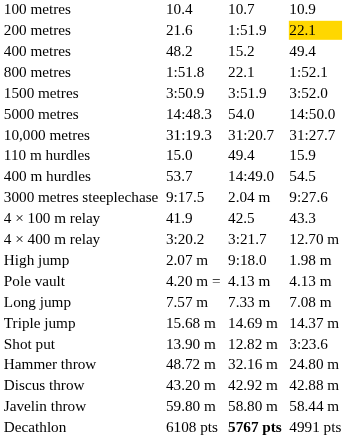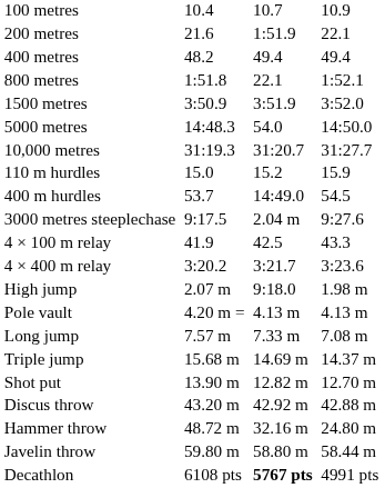 <table>
 <tr>
 <td>100 metres</td>
 <td></td>
 <td>10.4</td>
 <td></td>
 <td>10.7</td>
 <td></td>
 <td>10.9</td>
 </tr>
 <tr>
 <td>200 metres</td>
 <td></td>
 <td>21.6</td>
 <td></td>
 <td>1:51.9</td>
 <td></td>
-<td style="background: gold;">22.1</td>
+<td>22.1</td>
 </tr>
 <tr>
 <td>400 metres</td>
 <td></td>
 <td>48.2</td>
 <td></td>
-<td>15.2</td>
+<td>49.4</td>
 <td></td>
 <td>49.4</td>
 </tr>
 <tr>
 <td>800 metres</td>
 <td></td>
 <td>1:51.8</td>
 <td></td>
 <td>22.1</td>
 <td></td>
 <td>1:52.1</td>
 </tr>
 <tr>
 <td>1500 metres</td>
 <td></td>
 <td>3:50.9 </td>
 <td></td>
 <td>3:51.9</td>
 <td></td>
 <td>3:52.0</td>
 </tr>
 <tr>
 <td>5000 metres</td>
 <td></td>
 <td>14:48.3</td>
 <td></td>
 <td>54.0</td>
 <td></td>
 <td>14:50.0</td>
 </tr>
 <tr>
 <td>10,000 metres</td>
 <td></td>
 <td>31:19.3</td>
 <td></td>
 <td>31:20.7</td>
 <td></td>
 <td>31:27.7</td>
 </tr>
 <tr>
 <td>110 m hurdles</td>
 <td></td>
 <td>15.0</td>
 <td></td>
-<td>49.4</td>
+<td>15.2</td>
 <td></td>
 <td>15.9</td>
 </tr>
 <tr>
 <td>400 m hurdles</td>
 <td></td>
 <td>53.7</td>
 <td></td>
 <td>14:49.0</td>
 <td></td>
 <td>54.5</td>
 </tr>
 <tr>
 <td>3000 metres steeplechase</td>
 <td></td>
 <td>9:17.5 </td>
 <td></td>
 <td>2.04 m</td>
 <td></td>
 <td>9:27.6</td>
 </tr>
 <tr>
 <td>4 × 100 m relay</td>
 <td></td>
 <td>41.9</td>
 <td></td>
 <td>42.5</td>
 <td></td>
 <td>43.3</td>
 </tr>
 <tr>
 <td>4 × 400 m relay</td>
 <td></td>
 <td>3:20.2</td>
 <td></td>
 <td>3:21.7</td>
 <td></td>
-<td>12.70 m</td>
+<td>3:23.6</td>
 </tr>
 <tr>
 <td>High jump</td>
 <td></td>
 <td>2.07 m</td>
 <td></td>
 <td>9:18.0</td>
 <td></td>
 <td>1.98 m</td>
 </tr>
 <tr>
 <td>Pole vault</td>
 <td></td>
 <td>4.20 m  =</td>
 <td></td>
 <td>4.13 m</td>
 <td></td>
 <td>4.13 m</td>
 </tr>
 <tr>
 <td>Long jump</td>
 <td></td>
 <td>7.57 m </td>
 <td></td>
 <td>7.33 m</td>
 <td></td>
 <td>7.08 m</td>
 </tr>
 <tr>
 <td>Triple jump</td>
 <td></td>
 <td>15.68 m </td>
 <td></td>
 <td>14.69 m</td>
 <td></td>
 <td>14.37 m</td>
 </tr>
 <tr>
 <td>Shot put</td>
 <td></td>
 <td>13.90 m</td>
 <td></td>
 <td>12.82 m</td>
 <td></td>
-<td>3:23.6</td>
+<td>12.70 m</td>
+</tr>
+<tr>
+<td>Discus throw</td>
+<td></td>
+<td>43.20 m</td>
+<td></td>
+<td>42.92 m</td>
+<td></td>
+<td>42.88 m</td>
 </tr>
 <tr>
 <td>Hammer throw</td>
 <td></td>
 <td>48.72 m</td>
 <td></td>
 <td>32.16 m</td>
 <td></td>
 <td>24.80 m</td>
-</tr>
-<tr>
-<td>Discus throw</td>
-<td></td>
-<td>43.20 m</td>
-<td></td>
-<td>42.92 m</td>
-<td></td>
-<td>42.88 m</td>
 </tr>
 <tr>
 <td>Javelin throw</td>
 <td></td>
 <td>59.80 m</td>
 <td></td>
 <td>58.80 m</td>
 <td></td>
 <td>58.44 m</td>
 </tr>
 <tr>
 <td>Decathlon</td>
 <td></td>
 <td>6108 pts </td>
 <td></td>
 <td><strong>5767 pts</strong></td>
 <td></td>
 <td>4991 pts</td>
 </tr>
 </table>
